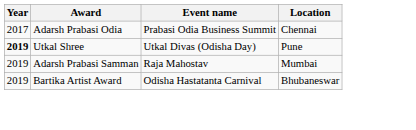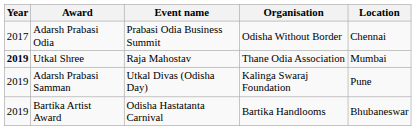 <table class="wikitable">
 <tr>
 <th>Year</th>
 <th>Award</th>
 <th>Event name</th>
+<th>Organisation</th>
 <th>Location</th>
 </tr>
 <tr>
 <td>2017</td>
 <td>Adarsh Prabasi Odia</td>
 <td>Prabasi Odia Business Summit</td>
+<td>Odisha Without Border</td>
 <td>Chennai</td>
 </tr>
 <tr>
 <td><strong>2019</strong></td>
 <td>Utkal Shree</td>
-<td>Utkal Divas (Odisha Day)</td>
-<td>Pune</td>
+<td>Raja Mahostav</td>
+<td>Thane Odia Association</td>
+<td>Mumbai</td>
 </tr>
 <tr>
 <td>2019</td>
 <td>Adarsh Prabasi Samman</td>
-<td>Raja Mahostav</td>
-<td>Mumbai</td>
+<td>Utkal Divas (Odisha Day)</td>
+<td>Kalinga Swaraj Foundation</td>
+<td>Pune</td>
 </tr>
 <tr>
 <td>2019</td>
 <td>Bartika Artist Award</td>
 <td>Odisha Hastatanta Carnival</td>
+<td>Bartika Handlooms</td>
 <td>Bhubaneswar</td>
 </tr>
 </table>
